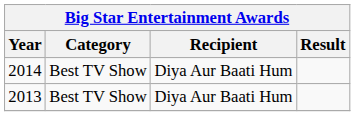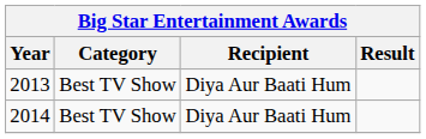 <table class="wikitable">
 <tr>
 <th colspan="4"><strong><a href='#'>Big Star Entertainment Awards</a></strong></th>
 </tr>
 <tr>
 <th>Year</th>
 <th>Category</th>
 <th>Recipient</th>
 <th>Result</th>
 </tr>
 <tr>
-<td>2014</td>
+<td>2013</td>
 <td>Best TV Show</td>
 <td>Diya Aur Baati Hum</td>
 <td></td>
 </tr>
 <tr>
-<td>2013</td>
+<td>2014</td>
 <td>Best TV Show</td>
 <td>Diya Aur Baati Hum</td>
 <td></td>
 </tr>
 <tr>
 </tr>
 </table>
